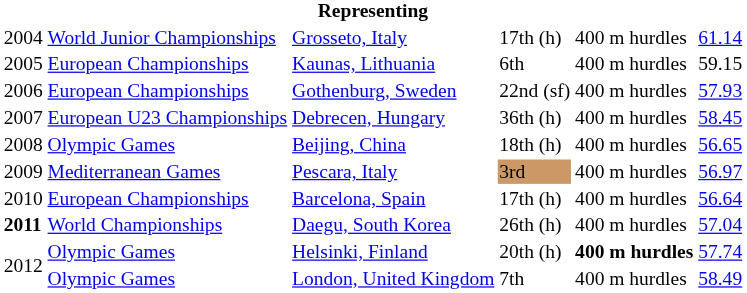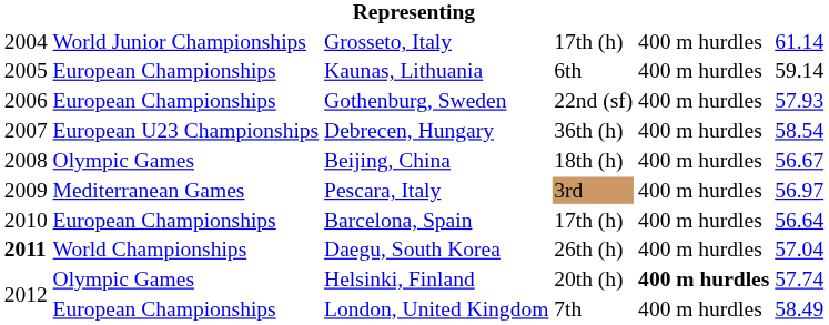 <table>
 <tr>
 <th colspan="6">Representing </th>
 </tr>
 <tr>
 <td>2004</td>
 <td><a href='#'>World Junior Championships</a></td>
 <td><a href='#'>Grosseto, Italy</a></td>
 <td>17th (h)</td>
 <td>400 m hurdles</td>
 <td><a href='#'>61.14</a></td>
 </tr>
 <tr>
 <td>2005</td>
 <td><a href='#'>European Championships</a></td>
 <td><a href='#'>Kaunas, Lithuania</a></td>
 <td>6th</td>
 <td>400 m hurdles</td>
-<td>59.15</td>
+<td>59.14</td>
 </tr>
 <tr>
 <td>2006</td>
 <td><a href='#'>European Championships</a></td>
 <td><a href='#'>Gothenburg, Sweden</a></td>
 <td>22nd (sf)</td>
 <td>400 m hurdles</td>
 <td><a href='#'>57.93</a></td>
 </tr>
 <tr>
 <td>2007</td>
 <td><a href='#'>European U23 Championships</a></td>
 <td><a href='#'>Debrecen, Hungary</a></td>
 <td>36th (h)</td>
 <td>400 m hurdles</td>
-<td><a href='#'>58.45</a></td>
+<td><a href='#'>58.54</a></td>
 </tr>
 <tr>
 <td>2008</td>
 <td><a href='#'>Olympic Games</a></td>
 <td><a href='#'>Beijing, China</a></td>
 <td>18th (h)</td>
 <td>400 m hurdles</td>
-<td><a href='#'>56.65</a></td>
+<td><a href='#'>56.67</a></td>
 </tr>
 <tr>
 <td>2009</td>
 <td><a href='#'>Mediterranean Games</a></td>
 <td><a href='#'>Pescara, Italy</a></td>
 <td bgcolor=cc9966>3rd</td>
 <td>400 m hurdles</td>
 <td><a href='#'>56.97</a></td>
 </tr>
 <tr>
 <td>2010</td>
 <td><a href='#'>European Championships</a></td>
 <td><a href='#'>Barcelona, Spain</a></td>
 <td>17th (h)</td>
 <td>400 m hurdles</td>
 <td><a href='#'>56.64</a></td>
 </tr>
 <tr>
 <td><strong>2011</strong></td>
 <td><a href='#'>World Championships</a></td>
 <td><a href='#'>Daegu, South Korea</a></td>
 <td>26th (h)</td>
 <td>400 m hurdles</td>
 <td><a href='#'>57.04</a></td>
 </tr>
 <tr>
 <td rowspan=2>2012</td>
 <td><a href='#'>Olympic Games</a></td>
 <td><a href='#'>Helsinki, Finland</a></td>
 <td>20th (h)</td>
 <td><strong>400 m hurdles</strong></td>
 <td><a href='#'>57.74</a></td>
 </tr>
 <tr>
-<td><a href='#'>Olympic Games</a></td>
+<td><a href='#'>European Championships</a></td>
 <td><a href='#'>London, United Kingdom</a></td>
 <td>7th</td>
 <td>400 m hurdles</td>
 <td><a href='#'>58.49</a></td>
 </tr>
 </table>
